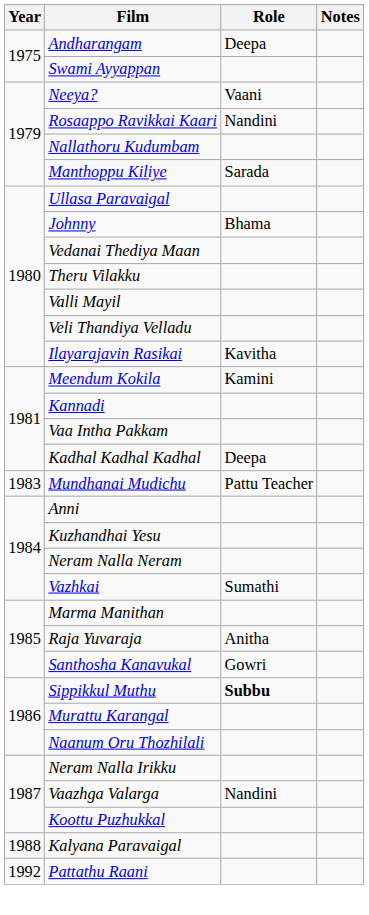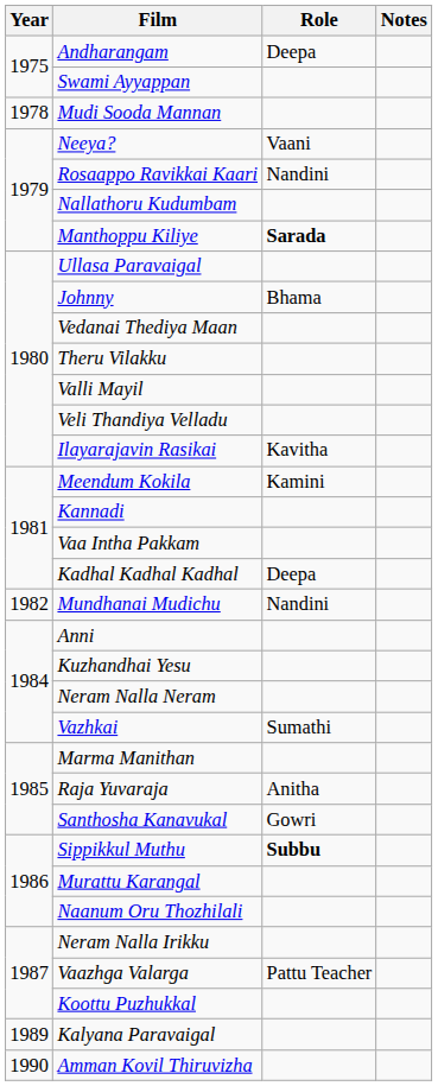 <table class="wikitable sortable">
 <tr>
 <th>Year</th>
 <th>Film</th>
 <th>Role</th>
 <th class="unsortable">Notes</th>
 </tr>
 <tr>
 <td rowspan="2">1975</td>
 <td><em><a href='#'>Andharangam</a></em></td>
 <td>Deepa</td>
 <td></td>
 </tr>
 <tr>
 <td><em><a href='#'>Swami Ayyappan</a></em></td>
+<td></td>
+<td></td>
+</tr>
+<tr>
+<td>1978</td>
+<td><em><a href='#'>Mudi Sooda Mannan</a></em></td>
 <td></td>
 <td></td>
 </tr>
 <tr>
 <td rowspan="4">1979</td>
 <td><em><a href='#'>Neeya?</a></em></td>
 <td>Vaani</td>
 <td></td>
 </tr>
 <tr>
 <td><em><a href='#'>Rosaappo Ravikkai Kaari</a></em></td>
 <td>Nandini</td>
 <td></td>
 </tr>
 <tr>
 <td><em><a href='#'>Nallathoru Kudumbam</a></em></td>
 <td></td>
 <td></td>
 </tr>
 <tr>
 <td><em><a href='#'>Manthoppu Kiliye</a></em></td>
-<td>Sarada</td>
+<td><strong>Sarada</strong></td>
 <td></td>
 </tr>
 <tr>
 <td rowspan="7">1980</td>
 <td><em><a href='#'>Ullasa Paravaigal</a></em></td>
 <td></td>
 <td></td>
 </tr>
 <tr>
 <td><em><a href='#'>Johnny</a></em></td>
 <td>Bhama</td>
 <td></td>
 </tr>
 <tr>
 <td><em>Vedanai Thediya Maan</em></td>
 <td></td>
 <td></td>
 </tr>
 <tr>
 <td><em>Theru Vilakku</em></td>
 <td></td>
 <td></td>
 </tr>
 <tr>
 <td><em>Valli Mayil</em></td>
 <td></td>
 <td></td>
 </tr>
 <tr>
 <td><em>Veli Thandiya Velladu</em></td>
 <td></td>
 <td></td>
 </tr>
 <tr>
 <td><em><a href='#'>Ilayarajavin Rasikai</a></em></td>
 <td>Kavitha</td>
 <td></td>
 </tr>
 <tr>
 <td rowspan="4">1981</td>
 <td><em><a href='#'>Meendum Kokila</a></em></td>
 <td>Kamini</td>
 <td></td>
 </tr>
 <tr>
 <td><em><a href='#'>Kannadi</a></em></td>
 <td></td>
 <td></td>
 </tr>
 <tr>
 <td><em>Vaa Intha Pakkam</em></td>
 <td></td>
 <td></td>
 </tr>
 <tr>
 <td><em>Kadhal Kadhal Kadhal</em></td>
 <td>Deepa</td>
 <td></td>
 </tr>
 <tr>
-<td>1983</td>
+<td>1982</td>
 <td><em><a href='#'>Mundhanai Mudichu</a></em></td>
-<td>Pattu Teacher</td>
+<td>Nandini</td>
 <td></td>
 </tr>
 <tr>
 <td rowspan="4">1984</td>
 <td><em>Anni</em></td>
 <td></td>
 <td></td>
 </tr>
 <tr>
 <td><em>Kuzhandhai Yesu</em></td>
 <td></td>
 <td></td>
 </tr>
 <tr>
 <td><em>Neram Nalla Neram</em></td>
 <td></td>
 <td></td>
 </tr>
 <tr>
 <td><em><a href='#'>Vazhkai</a></em></td>
 <td>Sumathi</td>
 <td></td>
 </tr>
 <tr>
 <td rowspan="3">1985</td>
 <td><em>Marma Manithan</em></td>
 <td></td>
 <td></td>
 </tr>
 <tr>
 <td><em>Raja Yuvaraja</em></td>
 <td>Anitha</td>
 <td></td>
 </tr>
 <tr>
 <td><em><a href='#'>Santhosha Kanavukal</a></em></td>
 <td>Gowri</td>
 <td></td>
 </tr>
 <tr>
 <td rowspan="3">1986</td>
 <td><em><a href='#'>Sippikkul Muthu</a></em></td>
 <td><strong>Subbu</strong></td>
 <td></td>
 </tr>
 <tr>
 <td><em><a href='#'>Murattu Karangal</a></em></td>
 <td></td>
 <td></td>
 </tr>
 <tr>
 <td><em><a href='#'>Naanum Oru Thozhilali</a></em></td>
 <td></td>
 <td></td>
 </tr>
 <tr>
 <td rowspan="3">1987</td>
 <td><em>Neram Nalla Irikku</em></td>
 <td></td>
 <td></td>
 </tr>
 <tr>
 <td><em>Vaazhga Valarga</em></td>
-<td>Nandini</td>
+<td>Pattu Teacher</td>
 <td></td>
 </tr>
 <tr>
 <td><em><a href='#'>Koottu Puzhukkal</a></em></td>
 <td></td>
 <td></td>
 </tr>
 <tr>
-<td>1988</td>
+<td>1989</td>
 <td><em>Kalyana Paravaigal</em></td>
 <td></td>
 <td></td>
 </tr>
 <tr>
-<td>1992</td>
-<td><em><a href='#'>Pattathu Raani</a></em></td>
+<td>1990</td>
+<td><em><a href='#'>Amman Kovil Thiruvizha</a></em></td>
 <td></td>
 <td></td>
 </tr>
 </table>
